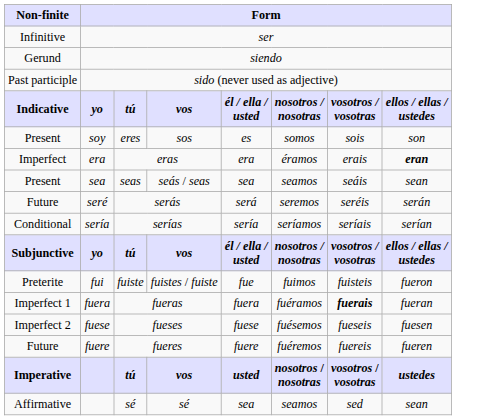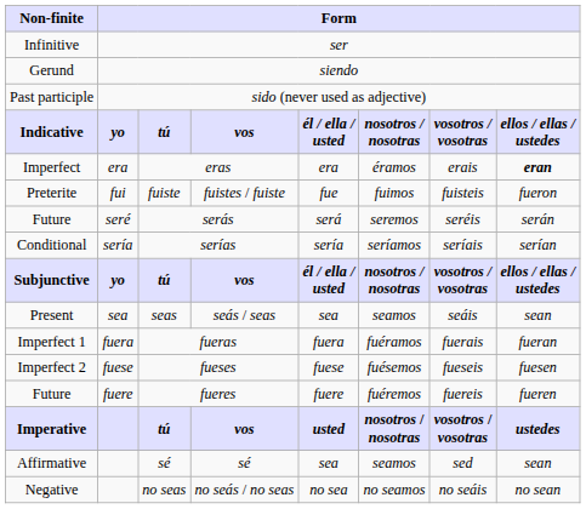 <table border="2" cellpadding="4" cellspacing="0" style="margin: 1em 1em 1em 0; background: #f9f9f9; border: 1px #aaa solid; border-collapse: collapse; font-size: 95%;">
 <tr>
 <th bgcolor="#E0E0FF">Non-finite</th>
 <th colspan="7" bgcolor="#E0E0FF">Form</th>
 </tr>
 <tr align = "center">
 <td>Infinitive</td>
 <td colspan="7"><em>ser</em></td>
 </tr>
 <tr align = "center">
 <td>Gerund</td>
 <td colspan="7"><em>siendo</em></td>
 </tr>
 <tr align = "center">
 <td>Past participle</td>
 <td colspan="7"><em>sido</em> (never used as adjective)</td>
 </tr>
 <tr>
 <th bgcolor="#E0E0FF">Indicative</th>
 <th bgcolor="#E0E0FF"><em>yo</em></th>
 <th bgcolor="#E0E0FF"><em>tú</em></th>
 <th bgcolor="#E0E0FF"><em>vos </em></th>
 <th bgcolor="#E0E0FF"><em>él / ella /<br> usted</em></th>
 <th bgcolor="#E0E0FF"><em>nosotros /<br>nosotras</em></th>
 <th bgcolor="#E0E0FF"><em>vosotros /<br>vosotras</em></th>
 <th bgcolor="#E0E0FF"><em>ellos / ellas /<br>ustedes</em></th>
 </tr>
 <tr align = "center">
-<td>Present</td>
-<td><em>soy</em></td>
-<td><em>eres</em></td>
-<td><em>sos</em></td>
-<td><em>es</em></td>
-<td><em>somos</em></td>
-<td><em>sois</em></td>
-<td><em>son</em></td>
-</tr>
-<tr align = "center">
 <td>Imperfect</td>
 <td><em>era</em></td>
 <td colspan="2"><em>eras</em></td>
 <td><em>era</em></td>
 <td><em>éramos</em></td>
 <td><em>erais</em></td>
 <td><strong><em>eran</em></strong></td>
 </tr>
 <tr align = "center">
-<td>Present</td>
-<td><em>sea</em></td>
-<td><em>seas</em></td>
-<td><em>seás</em> / <em>seas</em></td>
-<td><em>sea</em></td>
-<td><em>seamos</em></td>
-<td><em>seáis</em></td>
-<td><em>sean</em></td>
+<td>Preterite</td>
+<td><em>fui</em></td>
+<td><em>fuiste</em></td>
+<td><em>fuistes</em> / <em>fuiste</em></td>
+<td><em>fue</em></td>
+<td><em>fuimos</em></td>
+<td><em>fuisteis</em></td>
+<td><em>fueron</em></td>
 </tr>
 <tr align = "center">
 <td>Future</td>
 <td><em>seré</em></td>
 <td colspan="2"><em>serás</em></td>
 <td><em>será</em></td>
 <td><em>seremos</em></td>
 <td><em>seréis</em></td>
 <td><em>serán</em></td>
 </tr>
 <tr align = "center">
 <td>Conditional</td>
 <td><em>sería</em></td>
 <td colspan="2"><em>serías</em></td>
 <td><em>sería</em></td>
 <td><em>seríamos</em></td>
 <td><em>seríais</em></td>
 <td><em>serían</em></td>
 </tr>
 <tr align = "center">
 <th bgcolor="#E0E0FF">Subjunctive</th>
 <th bgcolor="#E0E0FF"><em>yo</em></th>
 <th bgcolor="#E0E0FF"><em>tú</em></th>
 <th bgcolor="#E0E0FF"><em>vos </em></th>
 <th bgcolor="#E0E0FF"><em>él / ella /<br> usted</em></th>
 <th bgcolor="#E0E0FF"><em>nosotros /<br>nosotras</em></th>
 <th bgcolor="#E0E0FF"><em>vosotros /<br>vosotras</em></th>
 <th bgcolor="#E0E0FF"><em>ellos / ellas /<br>ustedes</em></th>
 </tr>
 <tr align = "center">
-<td>Preterite</td>
-<td><em>fui</em></td>
-<td><em>fuiste</em></td>
-<td><em>fuistes</em> / <em>fuiste</em></td>
-<td><em>fue</em></td>
-<td><em>fuimos</em></td>
-<td><em>fuisteis</em></td>
-<td><em>fueron</em></td>
+<td>Present</td>
+<td><em>sea</em></td>
+<td><em>seas</em></td>
+<td><em>seás</em> / <em>seas</em></td>
+<td><em>sea</em></td>
+<td><em>seamos</em></td>
+<td><em>seáis</em></td>
+<td><em>sean</em></td>
 </tr>
 <tr align = "center">
 <td>Imperfect 1</td>
 <td><em>fuera</em></td>
 <td colspan="2"><em>fueras</em></td>
 <td><em>fuera</em></td>
 <td><em>fuéramos</em></td>
-<td><strong><em>fuerais</em></strong></td>
+<td><em>fuerais</em></td>
 <td><em>fueran</em></td>
 </tr>
 <tr align = "center">
 <td>Imperfect 2</td>
 <td><em>fuese</em></td>
 <td colspan="2"><em>fueses</em></td>
 <td><em>fuese</em></td>
 <td><em>fuésemos</em></td>
 <td><em>fueseis</em></td>
 <td><em>fuesen</em></td>
 </tr>
 <tr align = "center">
 <td>Future</td>
 <td><em>fuere</em></td>
 <td colspan="2"><em>fueres</em></td>
 <td><em>fuere</em></td>
 <td><em>fuéremos</em></td>
 <td><em>fuereis</em></td>
 <td><em>fueren</em></td>
 </tr>
 <tr align = "center">
 <th bgcolor="#E0E0FF">Imperative</th>
 <th bgcolor="#E0E0FF"> </th>
 <th bgcolor="#E0E0FF"><em>tú</em></th>
 <th bgcolor="#E0E0FF"><em>vos</em></th>
 <th bgcolor="#E0E0FF"><em>usted</em></th>
 <th bgcolor="#E0E0FF"><em>nosotros</em> /<br> <em>nosotras</em></th>
 <th bgcolor="#E0E0FF"><em>vosotros</em> /<br><em>vosotras</em></th>
 <th bgcolor="#E0E0FF"><em>ustedes</em></th>
 </tr>
 <tr align = "center">
 <td>Affirmative</td>
 <td> </td>
 <td><em>sé</em></td>
 <td><em>sé</em></td>
 <td><em>sea</em></td>
 <td><em>seamos</em></td>
 <td><em>sed</em></td>
 <td><em>sean</em></td>
 </tr>
+<tr align = "center">
+<td>Negative</td>
+<td> </td>
+<td><em>no seas</em></td>
+<td><em>no seás</em> / <em>no seas</em></td>
+<td><em>no sea</em></td>
+<td><em>no seamos</em></td>
+<td><em>no seáis</em></td>
+<td><em>no sean</em></td>
+</tr>
 </table>
